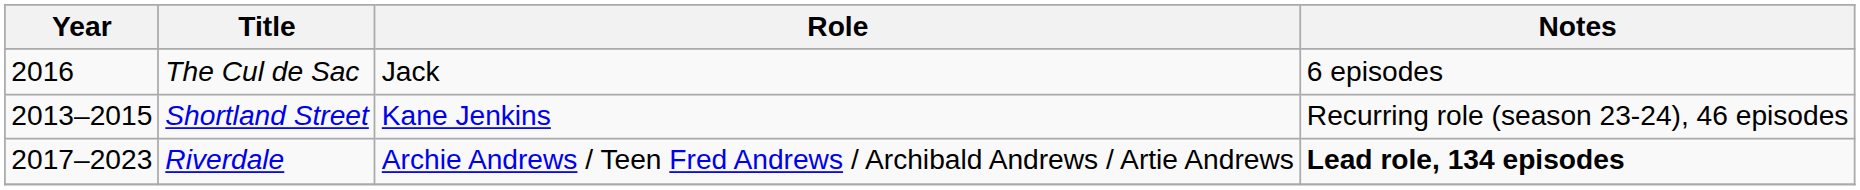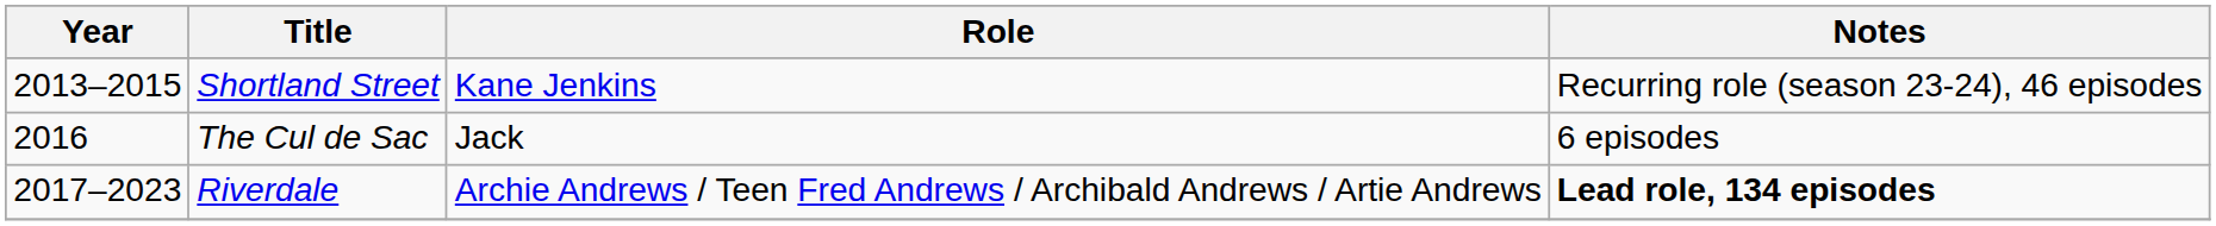 <table class="wikitable sortable">
 <tr>
 <th scope="col">Year</th>
 <th scope="col">Title</th>
 <th scope="col">Role</th>
 <th scope="col" class="unsortable">Notes</th>
 </tr>
 <tr>
+<td>2013–2015</td>
+<td><em><a href='#'>Shortland Street</a></em></td>
+<td><a href='#'>Kane Jenkins</a></td>
+<td>Recurring role (season 23-24), 46 episodes</td>
+</tr>
+<tr>
 <td>2016</td>
 <td data-sort-value="Cul de Sac, The"><em>The Cul de Sac</em></td>
 <td>Jack</td>
 <td>6 episodes</td>
-</tr>
-<tr>
-<td>2013–2015</td>
-<td><em><a href='#'>Shortland Street</a></em></td>
-<td><a href='#'>Kane Jenkins</a></td>
-<td>Recurring role (season 23-24), 46 episodes</td>
 </tr>
 <tr>
 <td>2017–2023</td>
 <td><em><a href='#'>Riverdale</a></em></td>
 <td><a href='#'>Archie Andrews</a> / Teen <a href='#'>Fred Andrews</a> / Archibald Andrews / Artie Andrews</td>
 <td><strong>Lead role, 134 episodes</strong></td>
 </tr>
 <tr>
 </tr>
 </table>
